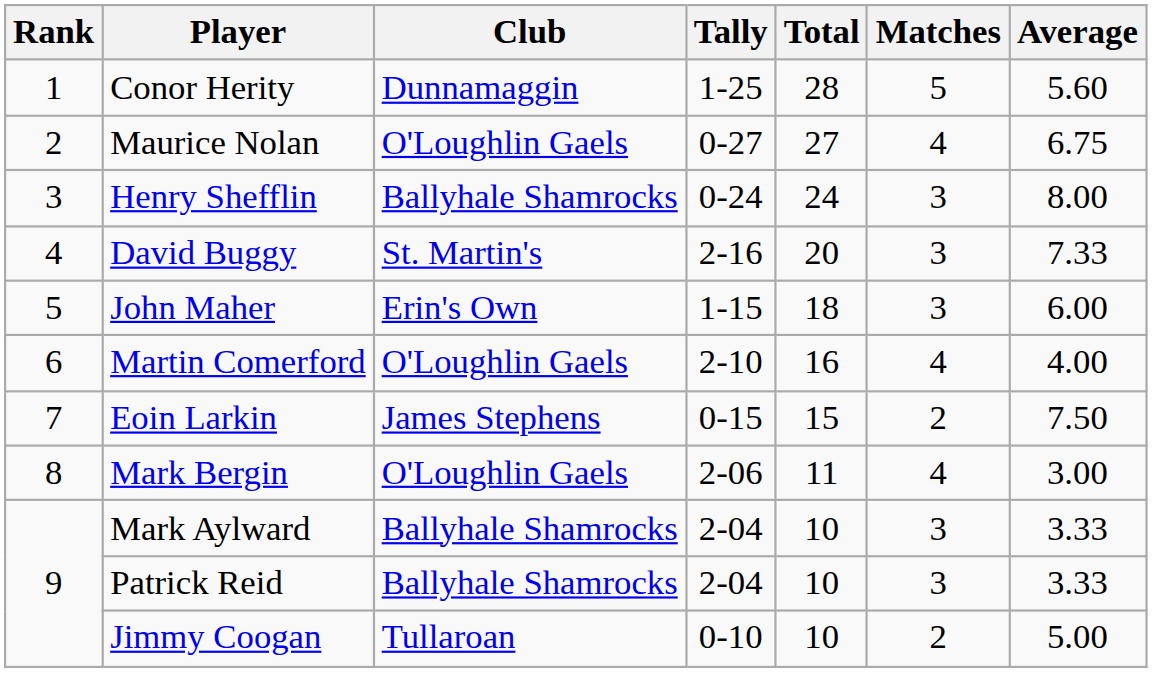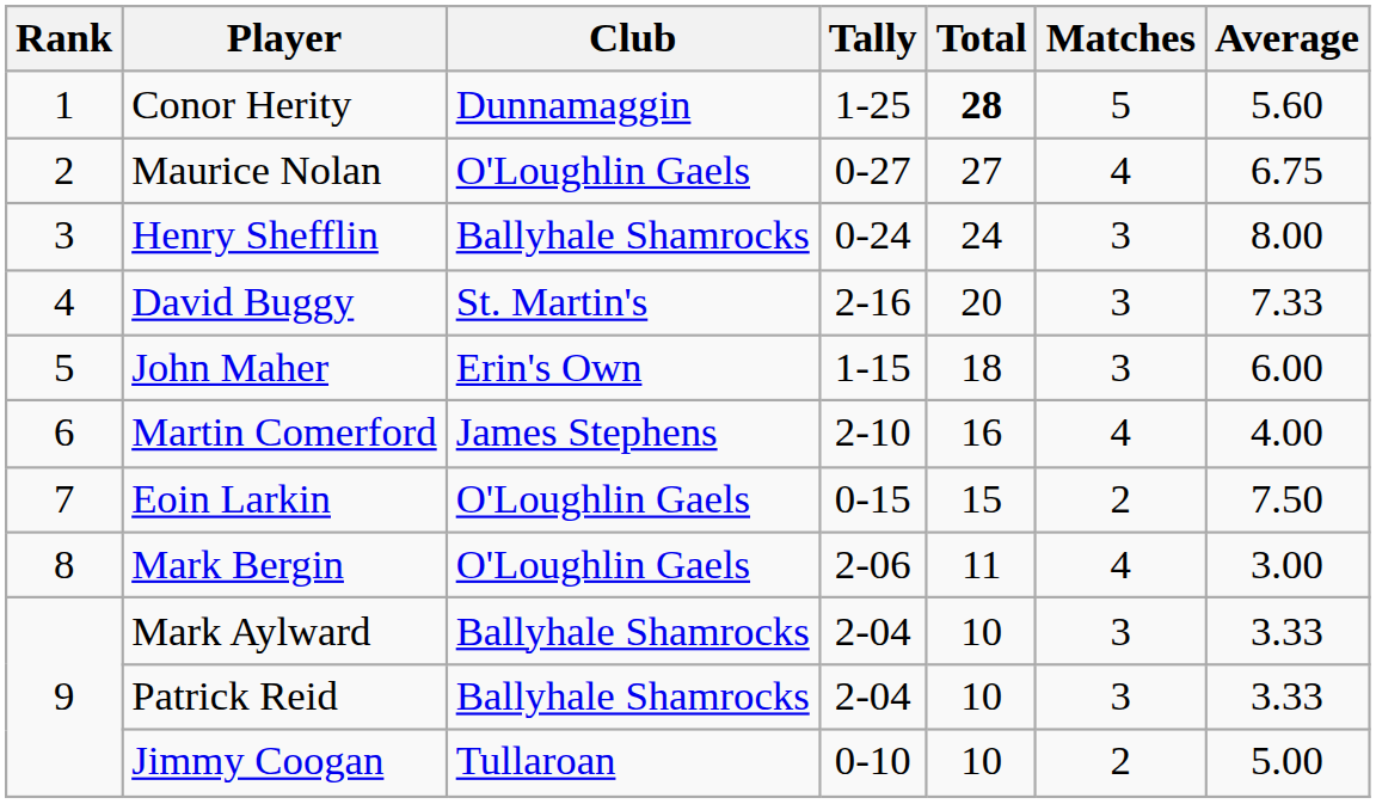 <table class="wikitable">
 <tr>
 <th>Rank</th>
 <th>Player</th>
 <th>Club</th>
 <th>Tally</th>
 <th>Total</th>
 <th>Matches</th>
 <th>Average</th>
 </tr>
 <tr>
 <td rowspan=1 align=center>1</td>
 <td>Conor Herity</td>
 <td><a href='#'>Dunnamaggin</a></td>
 <td align=center>1-25</td>
-<td align=center>28</td>
+<td align=center><strong>28</strong></td>
 <td align=center>5</td>
 <td align=center>5.60</td>
 </tr>
 <tr>
 <td rowspan=1 align=center>2</td>
 <td>Maurice Nolan</td>
 <td><a href='#'>O'Loughlin Gaels</a></td>
 <td align=center>0-27</td>
 <td align=center>27</td>
 <td align=center>4</td>
 <td align=center>6.75</td>
 </tr>
 <tr>
 <td rowspan=1 align=center>3</td>
 <td><a href='#'>Henry Shefflin</a></td>
 <td><a href='#'>Ballyhale Shamrocks</a></td>
 <td align=center>0-24</td>
 <td align=center>24</td>
 <td align=center>3</td>
 <td align=center>8.00</td>
 </tr>
 <tr>
 <td rowspan=1 align=center>4</td>
 <td><a href='#'>David Buggy</a></td>
 <td><a href='#'>St. Martin's</a></td>
 <td align=center>2-16</td>
 <td align=center>20</td>
 <td align=center>3</td>
 <td align=center>7.33</td>
 </tr>
 <tr>
 <td rowspan=1 align=center>5</td>
 <td><a href='#'>John Maher</a></td>
 <td><a href='#'>Erin's Own</a></td>
 <td align=center>1-15</td>
 <td align=center>18</td>
 <td align=center>3</td>
 <td align=center>6.00</td>
 </tr>
 <tr>
 <td rowspan=1 align=center>6</td>
 <td><a href='#'>Martin Comerford</a></td>
-<td><a href='#'>O'Loughlin Gaels</a></td>
+<td><a href='#'>James Stephens</a></td>
 <td align=center>2-10</td>
 <td align=center>16</td>
 <td align=center>4</td>
 <td align=center>4.00</td>
 </tr>
 <tr>
 <td rowspan=1 align=center>7</td>
 <td><a href='#'>Eoin Larkin</a></td>
-<td><a href='#'>James Stephens</a></td>
+<td><a href='#'>O'Loughlin Gaels</a></td>
 <td align=center>0-15</td>
 <td align=center>15</td>
 <td align=center>2</td>
 <td align=center>7.50</td>
 </tr>
 <tr>
 <td rowspan=1 align=center>8</td>
 <td><a href='#'>Mark Bergin</a></td>
 <td><a href='#'>O'Loughlin Gaels</a></td>
 <td align=center>2-06</td>
 <td align=center>11</td>
 <td align=center>4</td>
 <td align=center>3.00</td>
 </tr>
 <tr>
 <td rowspan=3 align=center>9</td>
 <td>Mark Aylward</td>
 <td><a href='#'>Ballyhale Shamrocks</a></td>
 <td align=center>2-04</td>
 <td align=center>10</td>
 <td align=center>3</td>
 <td align=center>3.33</td>
 </tr>
 <tr>
 <td>Patrick Reid</td>
 <td><a href='#'>Ballyhale Shamrocks</a></td>
 <td align=center>2-04</td>
 <td align=center>10</td>
 <td align=center>3</td>
 <td align=center>3.33</td>
 </tr>
 <tr>
 <td><a href='#'>Jimmy Coogan</a></td>
 <td><a href='#'>Tullaroan</a></td>
 <td align=center>0-10</td>
 <td align=center>10</td>
 <td align=center>2</td>
 <td align=center>5.00</td>
 </tr>
 </table>
